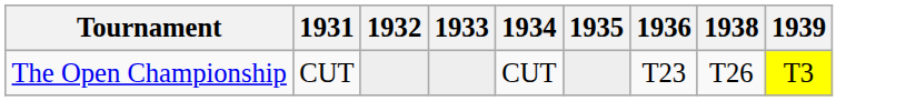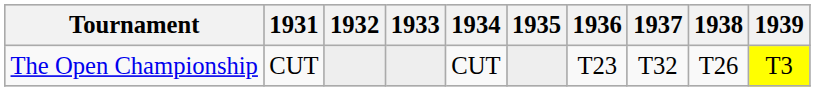 <table class="wikitable" style="font-size:95%;text-align:center;">
 <tr>
 <th>Tournament</th>
 <th>1931</th>
 <th>1932</th>
 <th>1933</th>
 <th>1934</th>
 <th>1935</th>
 <th>1936</th>
+<th>1937</th>
 <th>1938</th>
 <th>1939</th>
 </tr>
 <tr>
 <td align=left><a href='#'>The Open Championship</a></td>
 <td>CUT</td>
 <td style="background:#eeeeee;"></td>
 <td style="background:#eeeeee;"></td>
 <td>CUT</td>
 <td style="background:#eeeeee;"></td>
 <td>T23</td>
+<td>T32</td>
 <td>T26</td>
 <td style="background:yellow;">T3</td>
 </tr>
 </table>
